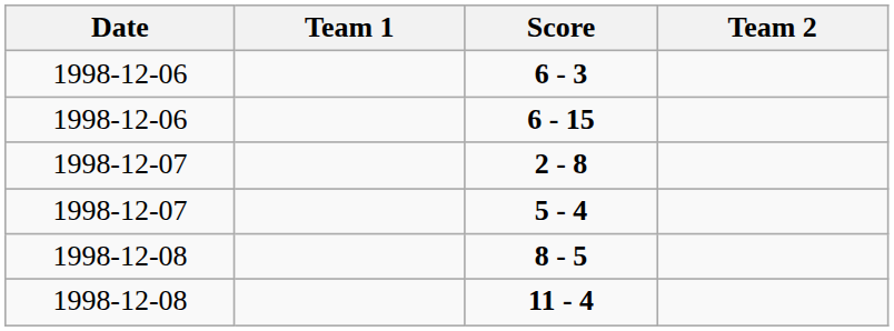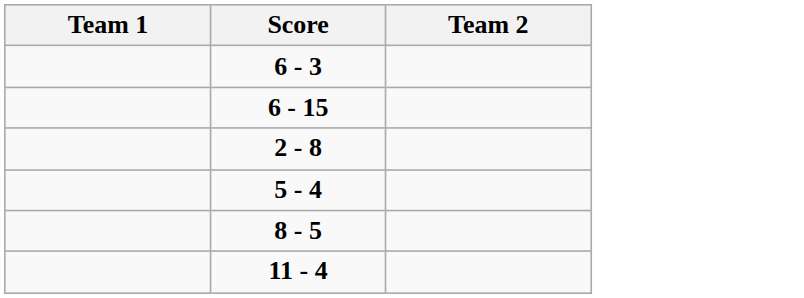 <table class="wikitable">
 <tr>
-<th width="120">Date</th>
 <th width="120">Team 1</th>
 <th width="100">Score</th>
 <th width="120">Team 2</th>
 </tr>
 <tr>
-<td align="center">1998-12-06</td>
 <td align="left"></td>
 <td align="center"><strong>6 - 3</strong></td>
 <td align="left"></td>
 </tr>
 <tr>
-<td align="center">1998-12-06</td>
 <td align="left"></td>
 <td align="center"><strong>6 - 15</strong></td>
 <td align="left"></td>
 </tr>
 <tr>
-<td align="center">1998-12-07</td>
 <td align="left"></td>
 <td align="center"><strong>2 - 8</strong></td>
 <td align="left"></td>
 </tr>
 <tr>
-<td align="center">1998-12-07</td>
 <td align="left"></td>
 <td align="center"><strong>5 - 4</strong></td>
 <td align="left"></td>
 </tr>
 <tr>
-<td align="center">1998-12-08</td>
 <td align="left"></td>
 <td align="center"><strong>8 - 5</strong></td>
 <td align="left"></td>
 </tr>
 <tr>
-<td align="center">1998-12-08</td>
 <td align="left"></td>
 <td align="center"><strong>11 - 4</strong></td>
 <td align="left"></td>
 </tr>
 </table>
